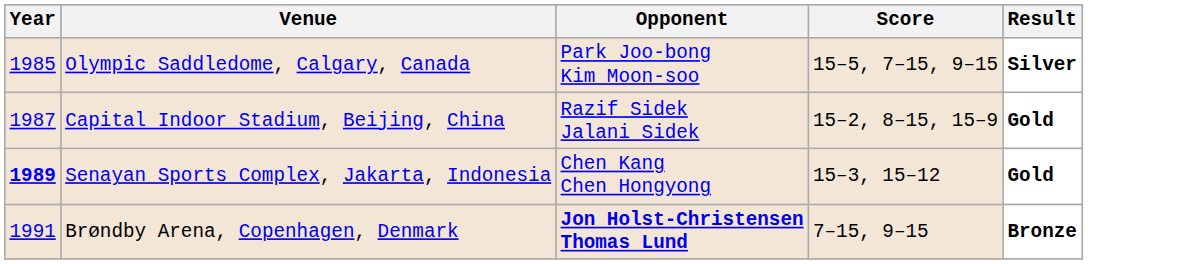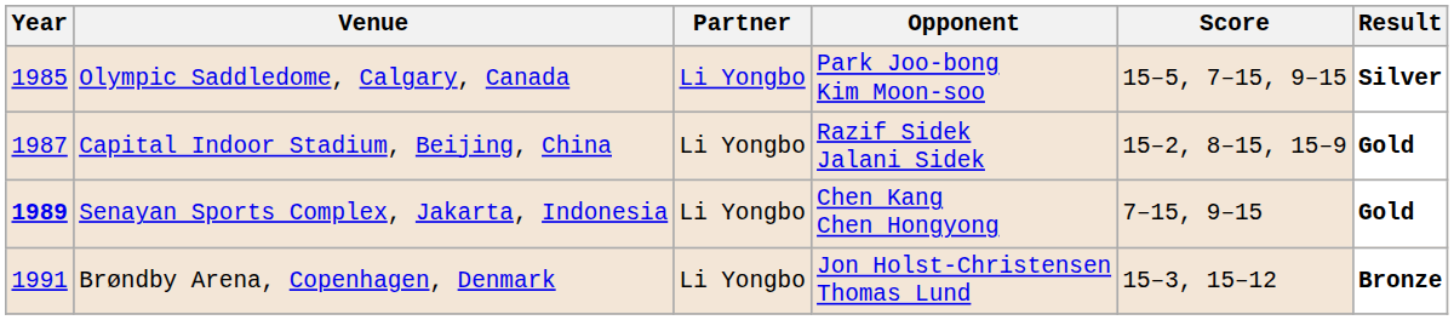 <table class="sortable wikitable" style="font-size: 90%;">
 <tr>
 <th>Year</th>
 <th>Venue</th>
+<th>Partner</th>
 <th>Opponent</th>
 <th>Score</th>
 <th>Result</th>
 </tr>
 <tr style="background:#F3E6D7">
 <td align="center"><a href='#'>1985</a></td>
 <td align="left"><a href='#'>Olympic Saddledome</a>, <a href='#'>Calgary</a>, <a href='#'>Canada</a></td>
+<td align="left"> <a href='#'>Li Yongbo</a></td>
 <td align="left"> <a href='#'>Park Joo-bong</a><br> <a href='#'>Kim Moon-soo</a></td>
 <td align="left">15–5, 7–15, 9–15</td>
 <td style="text-align:left; background:white"> <strong>Silver</strong></td>
 </tr>
 <tr style="background:#F3E6D7">
 <td align="center"><a href='#'>1987</a></td>
 <td align="left"><a href='#'>Capital Indoor Stadium</a>, <a href='#'>Beijing</a>, <a href='#'>China</a></td>
+<td align="left"> Li Yongbo</td>
 <td align="left"> <a href='#'>Razif Sidek</a><br> <a href='#'>Jalani Sidek</a></td>
 <td align="left">15–2, 8–15, 15–9</td>
 <td style="text-align:left; background:white"> <strong>Gold</strong></td>
 </tr>
 <tr style="background:#F3E6D7">
 <td align="center"><strong><a href='#'>1989</a></strong></td>
 <td align="left"><a href='#'>Senayan Sports Complex</a>, <a href='#'>Jakarta</a>, <a href='#'>Indonesia</a></td>
+<td align="left"> Li Yongbo</td>
 <td align="left"> <a href='#'>Chen Kang</a><br> <a href='#'>Chen Hongyong</a></td>
-<td align="left">15–3, 15–12</td>
+<td align="left">7–15, 9–15</td>
 <td style="text-align:left; background:white"> <strong>Gold</strong></td>
 </tr>
 <tr style="background:#F3E6D7">
 <td align="center"><a href='#'>1991</a></td>
 <td align="left">Brøndby Arena, <a href='#'>Copenhagen</a>, <a href='#'>Denmark</a></td>
-<td align="left"><strong> <a href='#'>Jon Holst-Christensen</a><br> <a href='#'>Thomas Lund</a></strong></td>
-<td align="left">7–15, 9–15</td>
+<td align="left"> Li Yongbo</td>
+<td align="left"> <a href='#'>Jon Holst-Christensen</a><br> <a href='#'>Thomas Lund</a></td>
+<td align="left">15–3, 15–12</td>
 <td style="text-align:left; background:white"> <strong>Bronze</strong></td>
 </tr>
 </table>
